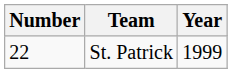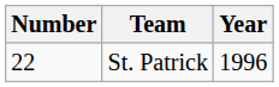 <table class="wikitable">
 <tr>
 <th>Number</th>
 <th>Team</th>
 <th>Year</th>
 </tr>
 <tr>
 <td>22</td>
 <td>St. Patrick</td>
-<td>1999</td>
+<td>1996</td>
 </tr>
 </table>
